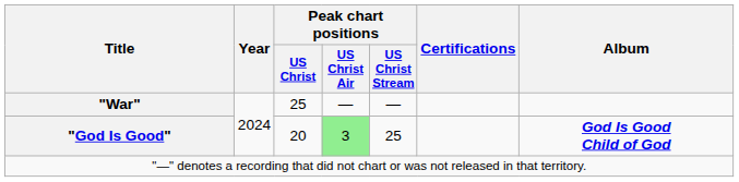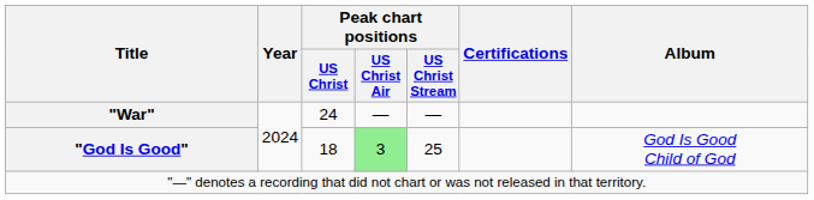 <table class="wikitable plainrowheaders" style="text-align:center;">
 <tr>
 <th rowspan="2" scope="col" style="width:15em;">Title</th>
 <th rowspan="2" scope="col">Year</th>
 <th colspan="3">Peak chart positions</th>
 <th rowspan="2" scope="col"><a href='#'>Certifications</a><br></th>
 <th rowspan="2" scope="col" style="width:14em;">Album</th>
 </tr>
 <tr style="font-size:smaller;">
 <th scope="col" width="45"><a href='#'>US<br>Christ</a><br></th>
 <th scope="col" width="45"><a href='#'>US<br>Christ<br>Air</a><br></th>
 <th scope="col" width="45"><a href='#'>US<br>Christ<br>Stream</a><br></th>
 </tr>
 <tr>
 <th scope="row">"War"</th>
 <td rowspan="2">2024</td>
-<td>25</td>
+<td>24</td>
 <td>—</td>
 <td>—</td>
 <td></td>
 <td></td>
 </tr>
 <tr>
 <th scope="row">"<a href='#'>God Is Good</a>"<br></th>
-<td>20</td>
+<td>18</td>
 <td style="background: lightgreen;">3</td>
 <td>25</td>
 <td></td>
-<td><strong><em><a href='#'>God Is Good</a></em><br><em><a href='#'>Child of God</a></em></strong></td>
+<td><em><a href='#'>God Is Good</a></em><br><em><a href='#'>Child of God</a></em></td>
 </tr>
 <tr>
 <td colspan="13" style="font-size:85%">"—" denotes a recording that did not chart or was not released in that territory.</td>
 </tr>
 </table>
